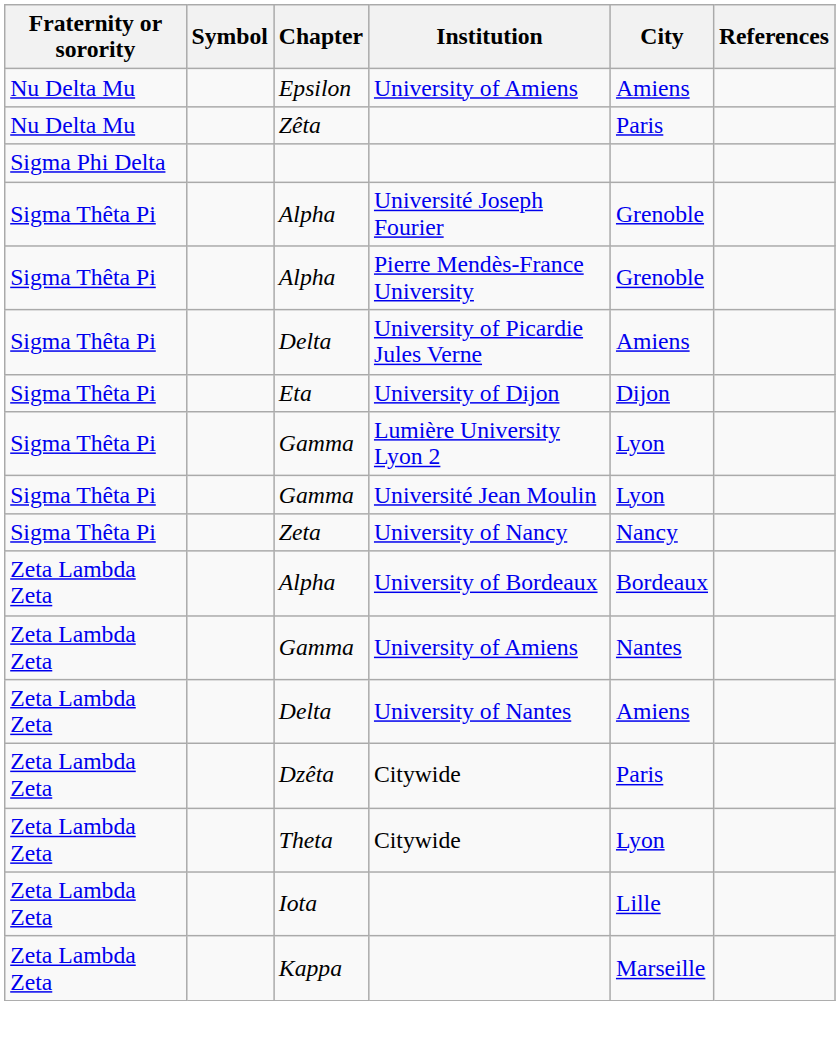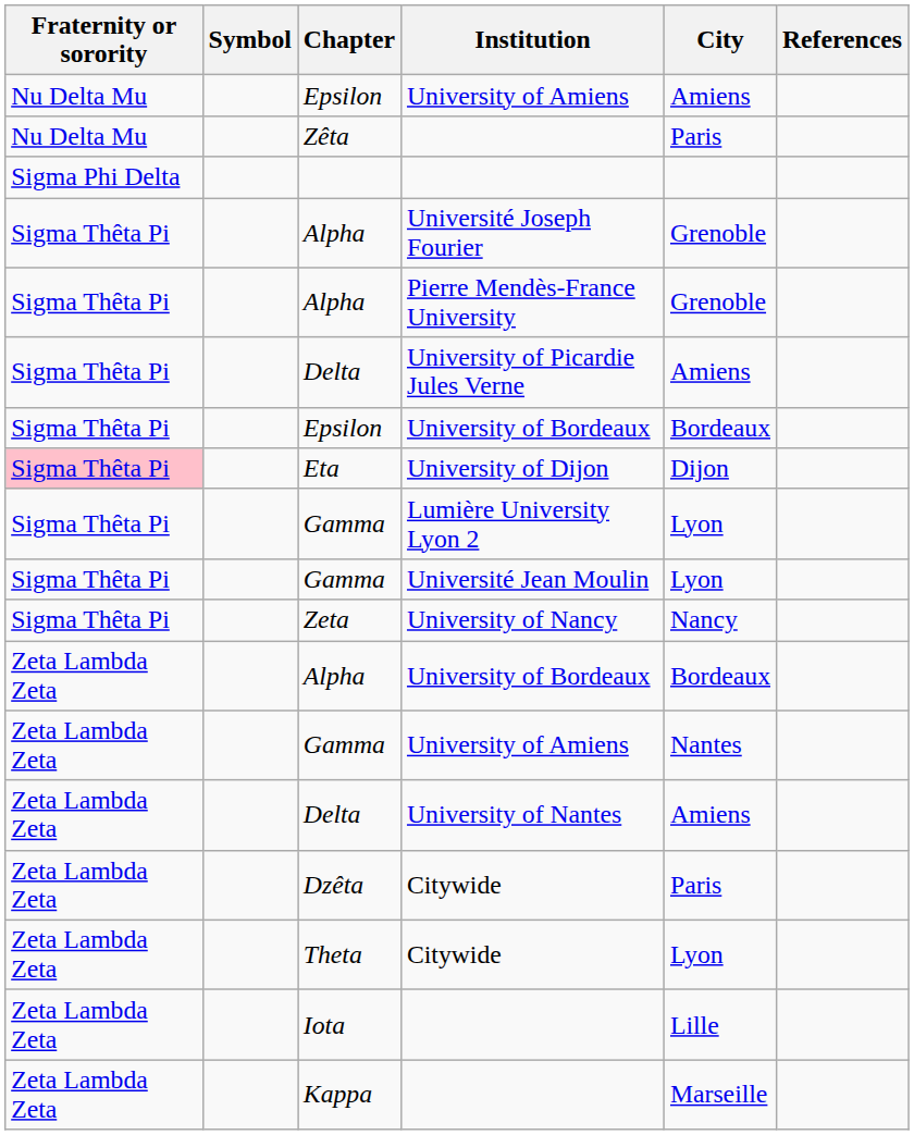 <table class="wikitable sortable" width=90%>
 <tr>
 <th>Fraternity or sorority</th>
 <th>Symbol</th>
 <th>Chapter</th>
 <th>Institution</th>
 <th>City</th>
 <th>References</th>
 </tr>
 <tr>
 <td><a href='#'>Nu Delta Mu</a></td>
 <td><strong></strong></td>
 <td><em>Epsilon</em></td>
 <td><a href='#'>University of Amiens</a></td>
 <td><a href='#'>Amiens</a></td>
 <td></td>
 </tr>
 <tr>
 <td><a href='#'>Nu Delta Mu</a></td>
 <td><strong></strong></td>
 <td><em>Zêta</em></td>
 <td></td>
 <td><a href='#'>Paris</a></td>
 <td></td>
 </tr>
 <tr>
 <td><a href='#'>Sigma Phi Delta</a></td>
 <td><strong></strong></td>
 <td></td>
 <td></td>
 <td></td>
 <td></td>
 </tr>
 <tr>
 <td><a href='#'>Sigma Thêta Pi</a></td>
 <td><strong></strong></td>
 <td><em>Alpha</em></td>
 <td><a href='#'>Université Joseph Fourier</a></td>
 <td><a href='#'>Grenoble</a></td>
 <td></td>
 </tr>
 <tr>
 <td><a href='#'>Sigma Thêta Pi</a></td>
 <td><strong></strong></td>
 <td><em>Alpha</em></td>
 <td><a href='#'>Pierre Mendès-France University</a></td>
 <td><a href='#'>Grenoble</a></td>
 <td></td>
 </tr>
 <tr>
 <td><a href='#'>Sigma Thêta Pi</a></td>
 <td><strong></strong></td>
 <td><em>Delta</em></td>
 <td><a href='#'>University of Picardie Jules Verne</a></td>
 <td><a href='#'>Amiens</a></td>
 <td></td>
 </tr>
 <tr>
 <td><a href='#'>Sigma Thêta Pi</a></td>
+<td><strong></strong></td>
+<td><em>Epsilon</em></td>
+<td><a href='#'>University of Bordeaux</a></td>
+<td><a href='#'>Bordeaux</a></td>
+<td></td>
+</tr>
+<tr>
+<td style="background: pink;"><a href='#'>Sigma Thêta Pi</a></td>
 <td><strong></strong></td>
 <td><em>Eta</em></td>
 <td><a href='#'>University of Dijon</a></td>
 <td><a href='#'>Dijon</a></td>
 <td></td>
 </tr>
 <tr>
 <td><a href='#'>Sigma Thêta Pi</a></td>
 <td><strong></strong></td>
 <td><em>Gamma</em></td>
 <td><a href='#'>Lumière University Lyon 2</a></td>
 <td><a href='#'>Lyon</a></td>
 <td></td>
 </tr>
 <tr>
 <td><a href='#'>Sigma Thêta Pi</a></td>
 <td><strong></strong></td>
 <td><em>Gamma</em></td>
 <td><a href='#'>Université Jean Moulin</a></td>
 <td><a href='#'>Lyon</a></td>
 <td></td>
 </tr>
 <tr>
 <td><a href='#'>Sigma Thêta Pi</a></td>
 <td><strong></strong></td>
 <td><em>Zeta</em></td>
 <td><a href='#'>University of Nancy</a></td>
 <td><a href='#'>Nancy</a></td>
 <td></td>
 </tr>
 <tr>
 <td><a href='#'>Zeta Lambda Zeta</a></td>
 <td><strong></strong></td>
 <td><em>Alpha</em></td>
 <td><a href='#'>University of Bordeaux</a></td>
 <td><a href='#'>Bordeaux</a></td>
 <td></td>
 </tr>
 <tr>
 <td><a href='#'>Zeta Lambda Zeta</a></td>
 <td><strong></strong></td>
 <td><em>Gamma</em></td>
 <td><a href='#'>University of Amiens</a></td>
 <td><a href='#'>Nantes</a></td>
 <td></td>
 </tr>
 <tr>
 <td><a href='#'>Zeta Lambda Zeta</a></td>
 <td><strong></strong></td>
 <td><em>Delta</em></td>
 <td><a href='#'>University of Nantes</a></td>
 <td><a href='#'>Amiens</a></td>
 <td></td>
 </tr>
 <tr>
 <td><a href='#'>Zeta Lambda Zeta</a></td>
 <td><strong></strong></td>
 <td><em>Dzêta</em></td>
 <td>Citywide</td>
 <td><a href='#'>Paris</a></td>
 <td></td>
 </tr>
 <tr>
 <td><a href='#'>Zeta Lambda Zeta</a></td>
 <td><strong></strong></td>
 <td><em>Theta</em></td>
 <td>Citywide</td>
 <td><a href='#'>Lyon</a></td>
 <td></td>
 </tr>
 <tr>
 <td><a href='#'>Zeta Lambda Zeta</a></td>
 <td><strong></strong></td>
 <td><em>Iota</em></td>
 <td></td>
 <td><a href='#'>Lille</a></td>
 <td></td>
 </tr>
 <tr>
 <td><a href='#'>Zeta Lambda Zeta</a></td>
 <td><strong></strong></td>
 <td><em>Kappa</em></td>
 <td></td>
 <td><a href='#'>Marseille</a></td>
 <td></td>
 </tr>
 </table>
